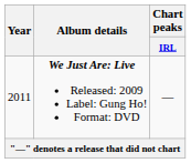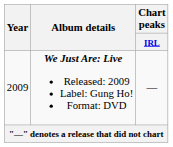 <table class="wikitable" style="text-align: center">
 <tr>
 <th rowspan="2">Year</th>
 <th rowspan="2">Album details</th>
 <th colspan="1">Chart peaks</th>
 </tr>
 <tr>
 <th width="30"><small><a href='#'>IRL</a><br></small></th>
 </tr>
 <tr>
-<td>2011</td>
+<td>2009</td>
 <td><strong><em>We Just Are: Live</em></strong><br><ul><li>Released: 2009</li><li>Label: Gung Ho!</li><li>Format: DVD</li></ul></td>
 <td align="center">—</td>
 </tr>
 <tr>
 <th colspan="6"><small>"—" denotes a release that did not chart</small></th>
 </tr>
 </table>
